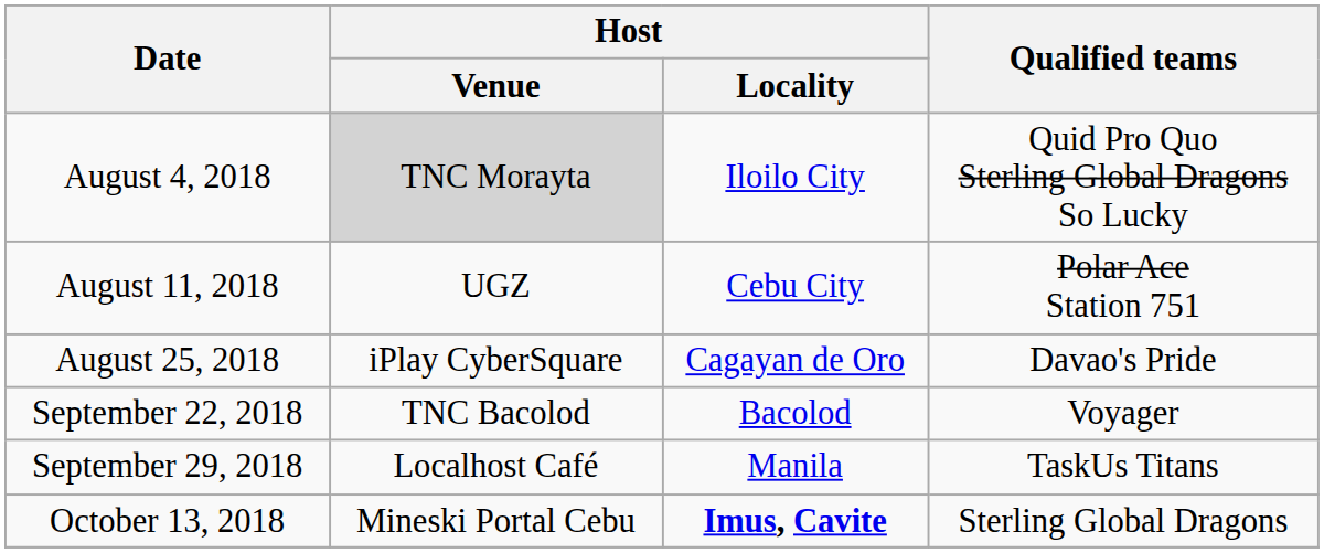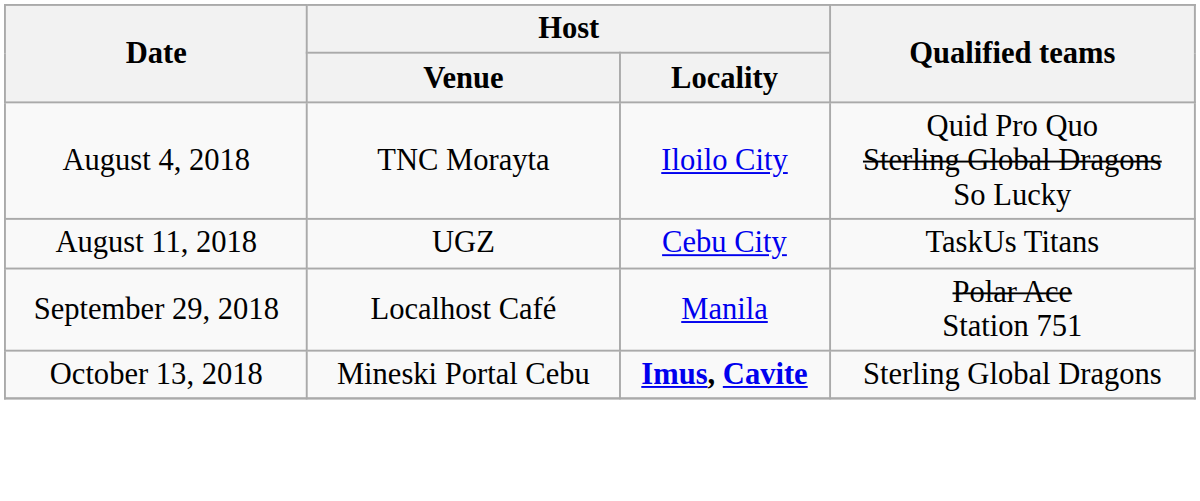 <table class="wikitable collapsible" style="text-align: center;" width=100%>
 <tr>
 <th rowspan=2>Date</th>
 <th colspan=2>Host</th>
 <th rowspan=2>Qualified teams</th>
 </tr>
 <tr>
 <th>Venue</th>
 <th>Locality</th>
 </tr>
 <tr>
 <td>August 4, 2018</td>
-<td style="background: lightgrey;">TNC Morayta</td>
+<td>TNC Morayta</td>
 <td><a href='#'>Iloilo City</a></td>
 <td>Quid Pro Quo<br><s>Sterling Global Dragons</s><br>So Lucky</td>
 </tr>
 <tr>
 <td>August 11, 2018</td>
 <td>UGZ</td>
 <td><a href='#'>Cebu City</a></td>
-<td><s>Polar Ace</s><br>Station 751</td>
-</tr>
-<tr>
-<td>August 25, 2018</td>
-<td>iPlay CyberSquare</td>
-<td><a href='#'>Cagayan de Oro</a></td>
-<td>Davao's Pride</td>
-</tr>
-<tr>
-<td>September 22, 2018</td>
-<td>TNC Bacolod</td>
-<td><a href='#'>Bacolod</a></td>
-<td>Voyager</td>
+<td>TaskUs Titans</td>
 </tr>
 <tr>
 <td>September 29, 2018</td>
 <td>Localhost Café</td>
 <td><a href='#'>Manila</a></td>
-<td>TaskUs Titans</td>
+<td><s>Polar Ace</s><br>Station 751</td>
 </tr>
 <tr>
 <td>October 13, 2018</td>
 <td>Mineski Portal Cebu</td>
 <td><strong><a href='#'>Imus</a>, <a href='#'>Cavite</a></strong></td>
 <td>Sterling Global Dragons</td>
 </tr>
 <tr>
 </tr>
 </table>
